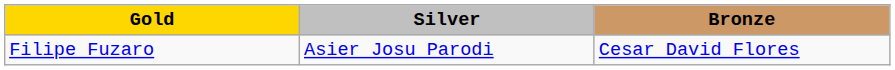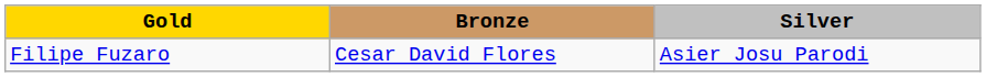 <table class="wikitable" style="text-align:left">
 <tr align="center">
 <td width=200 bgcolor=gold><strong>Gold</strong></td>
+<td width=200 bgcolor=CC9966><strong>Bronze</strong></td>
 <td width=200 bgcolor=silver><strong>Silver</strong></td>
-<td width=200 bgcolor=CC9966><strong>Bronze</strong></td>
 </tr>
 <tr>
 <td><a href='#'>Filipe Fuzaro</a><br><em></em></td>
+<td><a href='#'>Cesar David Flores</a><br><em></em></td>
 <td><a href='#'>Asier Josu Parodi</a><br><em></em></td>
-<td><a href='#'>Cesar David Flores</a><br><em></em></td>
 </tr>
 </table>
